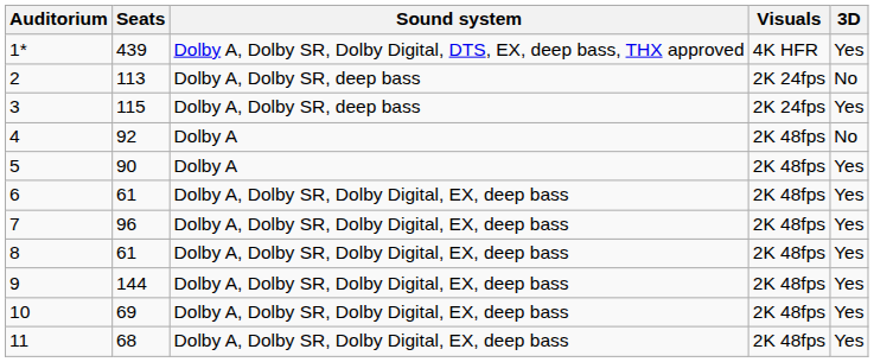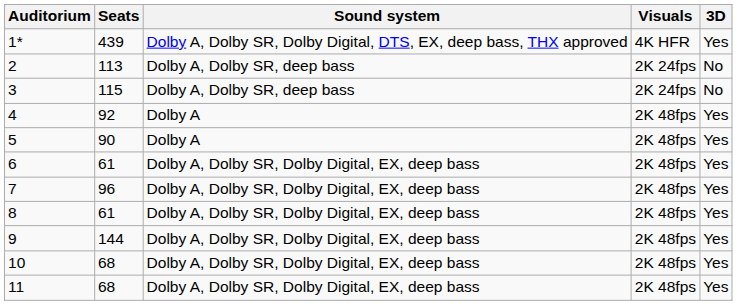 <table class="wikitable">
 <tr>
 <th>Auditorium</th>
 <th>Seats</th>
 <th>Sound system</th>
 <th>Visuals</th>
 <th>3D</th>
 </tr>
 <tr>
 <td>1*</td>
 <td>439</td>
 <td><a href='#'>Dolby</a> A, Dolby SR, Dolby Digital, <a href='#'>DTS</a>, EX, deep bass, <a href='#'>THX</a> approved</td>
 <td>4K HFR</td>
 <td>Yes</td>
 </tr>
 <tr>
 <td>2</td>
 <td>113</td>
 <td>Dolby A, Dolby SR, deep bass</td>
 <td>2K 24fps</td>
 <td>No</td>
 </tr>
 <tr>
 <td>3</td>
 <td>115</td>
 <td>Dolby A, Dolby SR, deep bass</td>
 <td>2K 24fps</td>
-<td>Yes</td>
+<td>No</td>
 </tr>
 <tr>
 <td>4</td>
 <td>92</td>
 <td>Dolby A</td>
 <td>2K 48fps</td>
-<td>No</td>
+<td>Yes</td>
 </tr>
 <tr>
 <td>5</td>
 <td>90</td>
 <td>Dolby A</td>
 <td>2K 48fps</td>
 <td>Yes</td>
 </tr>
 <tr>
 <td>6</td>
 <td>61</td>
 <td>Dolby A, Dolby SR, Dolby Digital, EX, deep bass</td>
 <td>2K 48fps</td>
 <td>Yes</td>
 </tr>
 <tr>
 <td>7</td>
 <td>96</td>
 <td>Dolby A, Dolby SR, Dolby Digital, EX, deep bass</td>
 <td>2K 48fps</td>
 <td>Yes</td>
 </tr>
 <tr>
 <td>8</td>
 <td>61</td>
 <td>Dolby A, Dolby SR, Dolby Digital, EX, deep bass</td>
 <td>2K 48fps</td>
 <td>Yes</td>
 </tr>
 <tr>
 <td>9</td>
 <td>144</td>
 <td>Dolby A, Dolby SR, Dolby Digital, EX, deep bass</td>
 <td>2K 48fps</td>
 <td>Yes</td>
 </tr>
 <tr>
 <td>10</td>
-<td>69</td>
+<td>68</td>
 <td>Dolby A, Dolby SR, Dolby Digital, EX, deep bass</td>
 <td>2K 48fps</td>
 <td>Yes</td>
 </tr>
 <tr>
 <td>11</td>
 <td>68</td>
 <td>Dolby A, Dolby SR, Dolby Digital, EX, deep bass</td>
 <td>2K 48fps</td>
 <td>Yes</td>
 </tr>
 </table>
